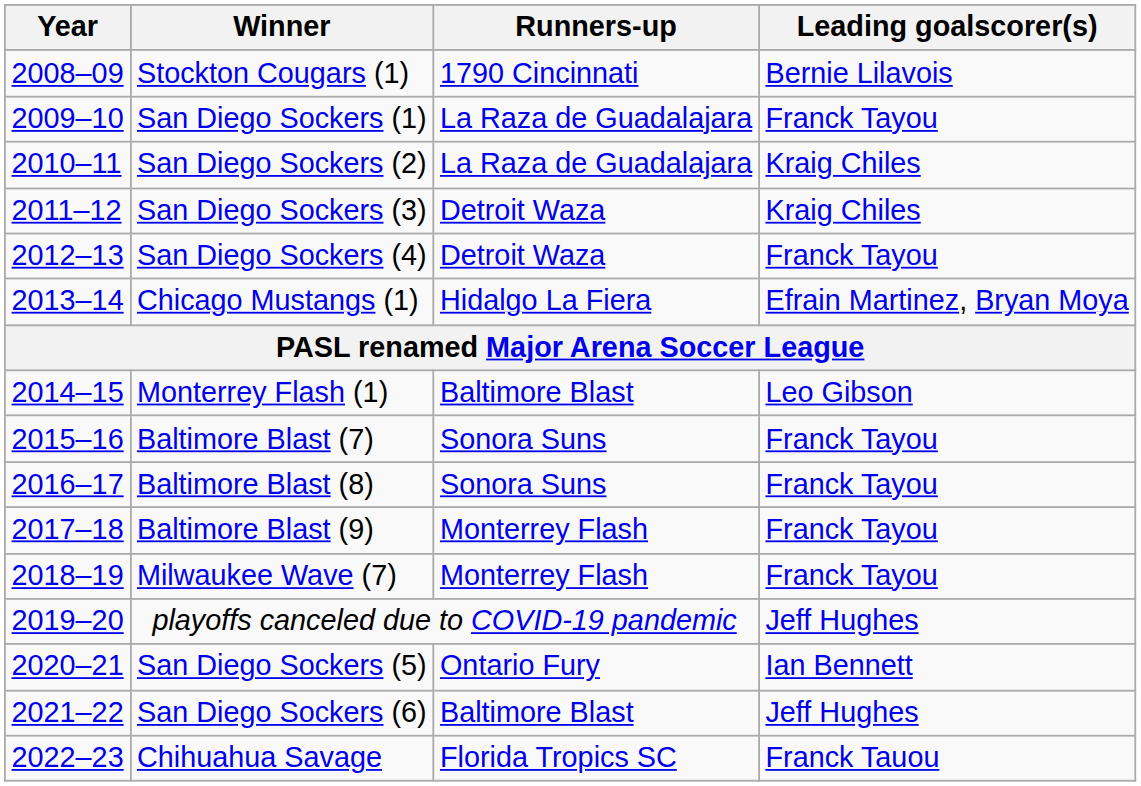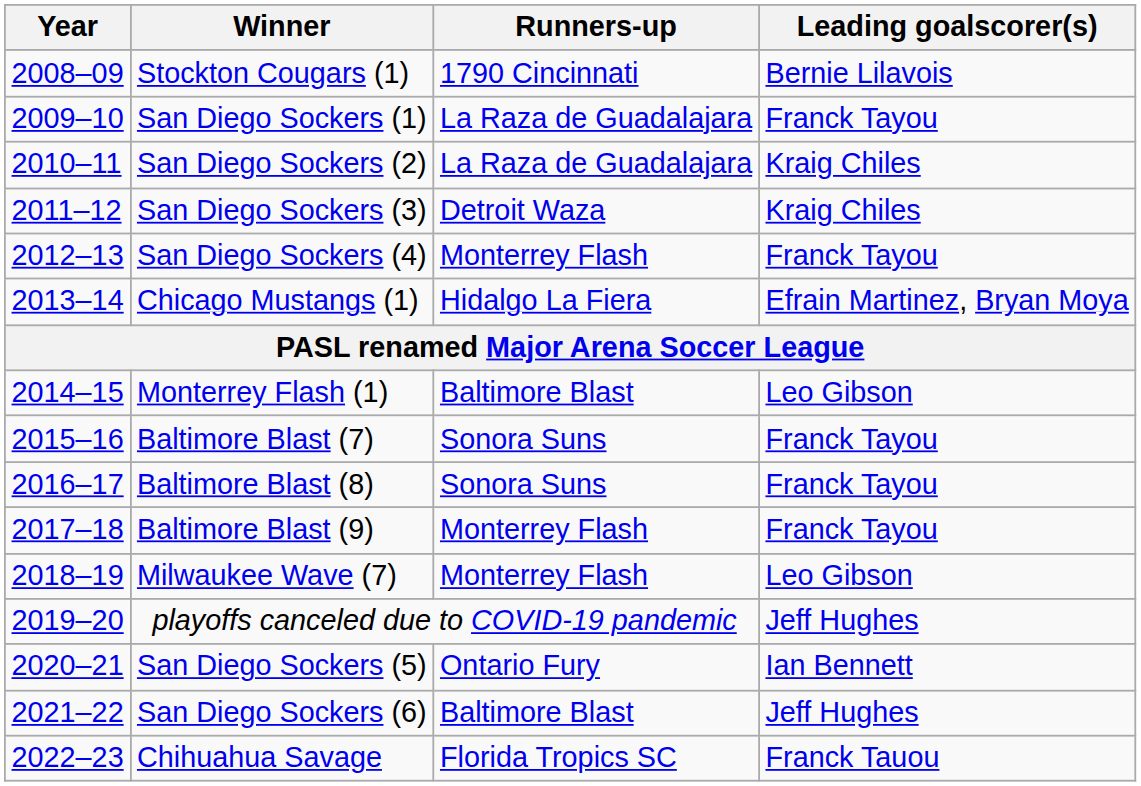 <table class="wikitable">
 <tr>
 <th>Year</th>
 <th>Winner </th>
 <th>Runners-up</th>
 <th>Leading goalscorer(s)</th>
 </tr>
 <tr>
 <td><a href='#'>2008–09</a></td>
 <td><a href='#'>Stockton Cougars</a> (1)</td>
 <td><a href='#'>1790 Cincinnati</a></td>
 <td><a href='#'>Bernie Lilavois</a></td>
 </tr>
 <tr>
 <td><a href='#'>2009–10</a></td>
 <td><a href='#'>San Diego Sockers</a> (1)</td>
 <td><a href='#'>La Raza de Guadalajara</a></td>
 <td><a href='#'>Franck Tayou</a></td>
 </tr>
 <tr>
 <td><a href='#'>2010–11</a></td>
 <td><a href='#'>San Diego Sockers</a> (2)</td>
 <td><a href='#'>La Raza de Guadalajara</a></td>
 <td><a href='#'>Kraig Chiles</a></td>
 </tr>
 <tr>
 <td><a href='#'>2011–12</a></td>
 <td><a href='#'>San Diego Sockers</a> (3)</td>
 <td><a href='#'>Detroit Waza</a></td>
 <td><a href='#'>Kraig Chiles</a></td>
 </tr>
 <tr>
 <td><a href='#'>2012–13</a></td>
 <td><a href='#'>San Diego Sockers</a> (4)</td>
-<td><a href='#'>Detroit Waza</a></td>
+<td><a href='#'>Monterrey Flash</a></td>
 <td><a href='#'>Franck Tayou</a></td>
 </tr>
 <tr>
 <td><a href='#'>2013–14</a></td>
 <td><a href='#'>Chicago Mustangs</a> (1)</td>
 <td><a href='#'>Hidalgo La Fiera</a></td>
 <td><a href='#'>Efrain Martinez</a>, <a href='#'>Bryan Moya</a></td>
 </tr>
 <tr>
 <th colspan="4">PASL renamed <a href='#'>Major Arena Soccer League</a></th>
 </tr>
 <tr>
 <td><a href='#'>2014–15</a></td>
 <td><a href='#'>Monterrey Flash</a> (1)</td>
 <td><a href='#'>Baltimore Blast</a></td>
 <td><a href='#'>Leo Gibson</a></td>
 </tr>
 <tr>
 <td><a href='#'>2015–16</a></td>
 <td><a href='#'>Baltimore Blast</a> (7)</td>
 <td><a href='#'>Sonora Suns</a></td>
 <td><a href='#'>Franck Tayou</a></td>
 </tr>
 <tr>
 <td><a href='#'>2016–17</a></td>
 <td><a href='#'>Baltimore Blast</a> (8)</td>
 <td><a href='#'>Sonora Suns</a></td>
 <td><a href='#'>Franck Tayou</a></td>
 </tr>
 <tr>
 <td><a href='#'>2017–18</a></td>
 <td><a href='#'>Baltimore Blast</a> (9)</td>
 <td><a href='#'>Monterrey Flash</a></td>
 <td><a href='#'>Franck Tayou</a></td>
 </tr>
 <tr>
 <td><a href='#'>2018–19</a></td>
 <td><a href='#'>Milwaukee Wave</a> (7)</td>
 <td><a href='#'>Monterrey Flash</a></td>
-<td><a href='#'>Franck Tayou</a></td>
+<td><a href='#'>Leo Gibson</a></td>
 </tr>
 <tr>
 <td><a href='#'>2019–20</a></td>
 <td colspan=2 align=center><em>playoffs canceled due to <a href='#'>COVID-19 pandemic</a></em></td>
 <td><a href='#'>Jeff Hughes</a></td>
 </tr>
 <tr>
 <td><a href='#'>2020–21</a></td>
 <td><a href='#'>San Diego Sockers</a> (5)</td>
 <td><a href='#'>Ontario Fury</a></td>
 <td><a href='#'>Ian Bennett</a></td>
 </tr>
 <tr>
 <td><a href='#'>2021–22</a></td>
 <td><a href='#'>San Diego Sockers</a> (6)</td>
 <td><a href='#'>Baltimore Blast</a></td>
 <td><a href='#'>Jeff Hughes</a></td>
 </tr>
 <tr>
 <td><a href='#'>2022–23</a></td>
 <td><a href='#'>Chihuahua Savage</a></td>
 <td><a href='#'>Florida Tropics SC</a></td>
 <td><a href='#'>Franck Tauou</a></td>
 </tr>
 </table>
